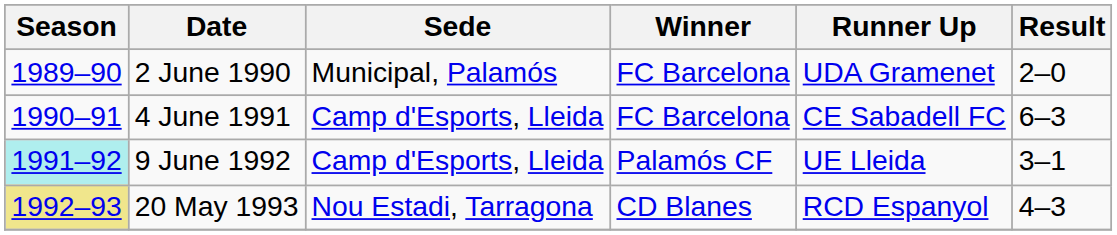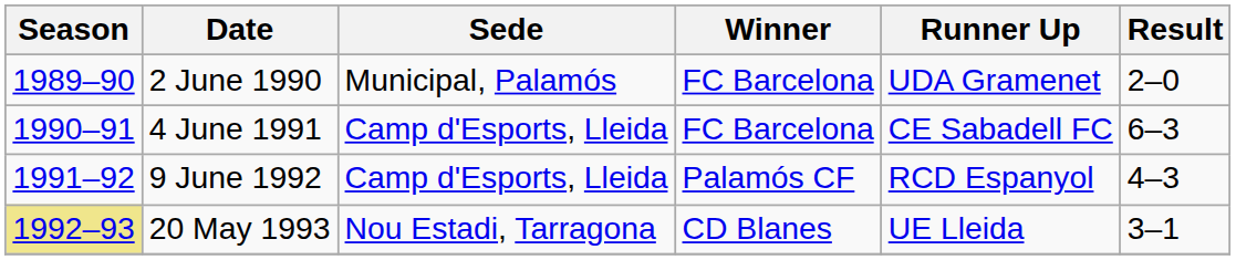 <table class="wikitable">
 <tr>
 <th>Season</th>
 <th>Date</th>
 <th>Sede</th>
 <th>Winner</th>
 <th>Runner Up</th>
 <th>Result</th>
 </tr>
 <tr align="left">
 <td><a href='#'>1989–90</a></td>
 <td>2 June 1990</td>
 <td>Municipal, <a href='#'>Palamós</a></td>
 <td><a href='#'>FC Barcelona</a></td>
 <td><a href='#'>UDA Gramenet</a></td>
 <td>2–0</td>
 </tr>
 <tr align="left">
 <td><a href='#'>1990–91</a></td>
 <td>4 June 1991</td>
 <td><a href='#'>Camp d'Esports</a>, <a href='#'>Lleida</a></td>
 <td><a href='#'>FC Barcelona</a></td>
 <td><a href='#'>CE Sabadell FC</a></td>
 <td>6–3</td>
 </tr>
 <tr align="left">
-<td style="background: paleturquoise;"><a href='#'>1991–92</a></td>
+<td><a href='#'>1991–92</a></td>
 <td>9 June 1992</td>
 <td><a href='#'>Camp d'Esports</a>, <a href='#'>Lleida</a></td>
 <td><a href='#'>Palamós CF</a></td>
-<td><a href='#'>UE Lleida</a></td>
-<td>3–1</td>
+<td><a href='#'>RCD Espanyol</a></td>
+<td>4–3</td>
 </tr>
 <tr align="left">
 <td style="background: khaki;"><a href='#'>1992–93</a></td>
 <td>20 May 1993</td>
 <td><a href='#'>Nou Estadi</a>, <a href='#'>Tarragona</a></td>
 <td><a href='#'>CD Blanes</a></td>
-<td><a href='#'>RCD Espanyol</a></td>
-<td>4–3</td>
+<td><a href='#'>UE Lleida</a></td>
+<td>3–1</td>
 </tr>
 <tr>
 </tr>
 </table>
